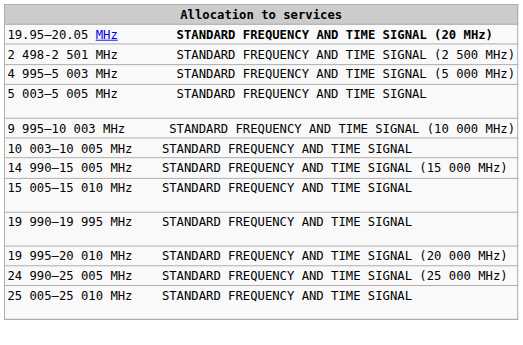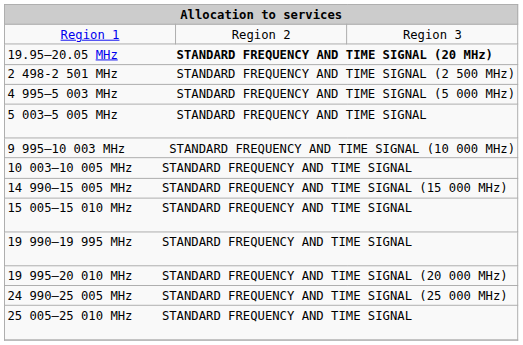 <table class=wikitable>
 <tr bgcolor="#CCCCCC" align="center">
 <td align="center" colspan="3"><strong>Allocation to services</strong></td>
+</tr>
+<tr align="center">
+<td><a href='#'>Region 1</a></td>
+<td>Region 2</td>
+<td>Region 3</td>
 </tr>
 <tr>
 <td colspan="3">19.95–20.05 <a href='#'>MHz</a>        <strong>STANDARD FREQUENCY AND TIME SIGNAL (20 MHz)</strong></td>
 </tr>
 <tr>
 <td colspan="3">2 498-2 501 MHz        STANDARD FREQUENCY AND TIME SIGNAL (2 500 MHz)</td>
 </tr>
 <tr>
 <td colspan="3">4 995–5 003 MHz        STANDARD FREQUENCY AND TIME SIGNAL (5 000 MHz)</td>
 </tr>
 <tr>
 <td colspan="3">5 003–5 005 MHz        STANDARD FREQUENCY AND TIME SIGNAL<br><br></td>
 </tr>
 <tr>
 <td colspan="3">9 995–10 003 MHz      STANDARD FREQUENCY AND TIME SIGNAL (10 000 MHz)</td>
 </tr>
 <tr>
 <td colspan="3">10 003–10 005 MHz    STANDARD FREQUENCY AND TIME SIGNAL<br></td>
 </tr>
 <tr>
 <td colspan="3">14 990–15 005 MHz    STANDARD FREQUENCY AND TIME SIGNAL (15 000 MHz)</td>
 </tr>
 <tr>
 <td colspan="3">15 005–15 010 MHz    STANDARD FREQUENCY AND TIME SIGNAL<br><br></td>
 </tr>
 <tr>
 <td colspan="3">19 990–19 995 MHz    STANDARD FREQUENCY AND TIME SIGNAL<br><br></td>
 </tr>
 <tr>
 <td colspan="3">19 995–20 010 MHz    STANDARD FREQUENCY AND TIME SIGNAL (20 000 MHz)</td>
 </tr>
 <tr>
 <td colspan="3">24 990–25 005 MHz    STANDARD FREQUENCY AND TIME SIGNAL (25 000 MHz)</td>
 </tr>
 <tr>
 <td colspan="3">25 005–25 010 MHz    STANDARD FREQUENCY AND TIME SIGNAL<br><br></td>
 </tr>
 <tr>
 </tr>
 </table>
